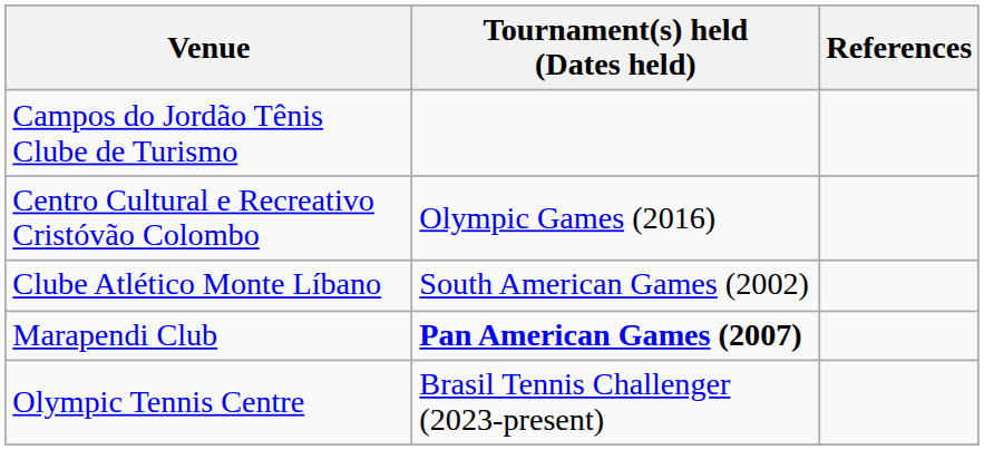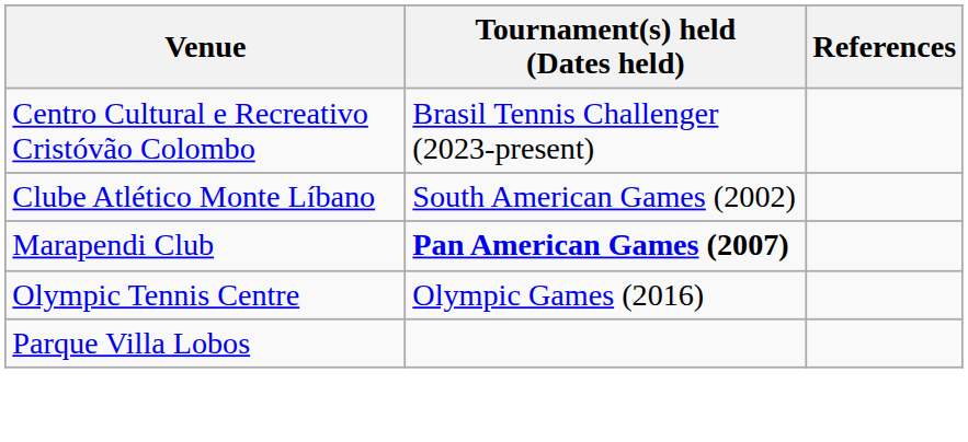 <table class=wikitable>
 <tr>
 <th width=200>Venue</th>
 <th width=200>Tournament(s) held<br>(Dates held)</th>
 <th>References</th>
 </tr>
 <tr>
-<td><a href='#'>Campos do Jordão Tênis Clube de Turismo</a></td>
-<td></td>
-<td></td>
-</tr>
-<tr>
 <td><a href='#'>Centro Cultural e Recreativo Cristóvão Colombo</a></td>
-<td><a href='#'>Olympic Games</a> (2016)</td>
+<td><a href='#'>Brasil Tennis Challenger</a> (2023-present)</td>
 <td></td>
 </tr>
 <tr>
 <td><a href='#'>Clube Atlético Monte Líbano</a></td>
 <td><a href='#'>South American Games</a> (2002)</td>
 <td></td>
 </tr>
 <tr>
 <td><a href='#'>Marapendi Club</a></td>
 <td><strong><a href='#'>Pan American Games</a> (2007)</strong></td>
 <td></td>
 </tr>
 <tr>
 <td><a href='#'>Olympic Tennis Centre</a></td>
-<td><a href='#'>Brasil Tennis Challenger</a> (2023-present)</td>
+<td><a href='#'>Olympic Games</a> (2016)</td>
+<td></td>
+</tr>
+<tr>
+<td><a href='#'>Parque Villa Lobos</a></td>
+<td></td>
 <td></td>
 </tr>
 </table>
